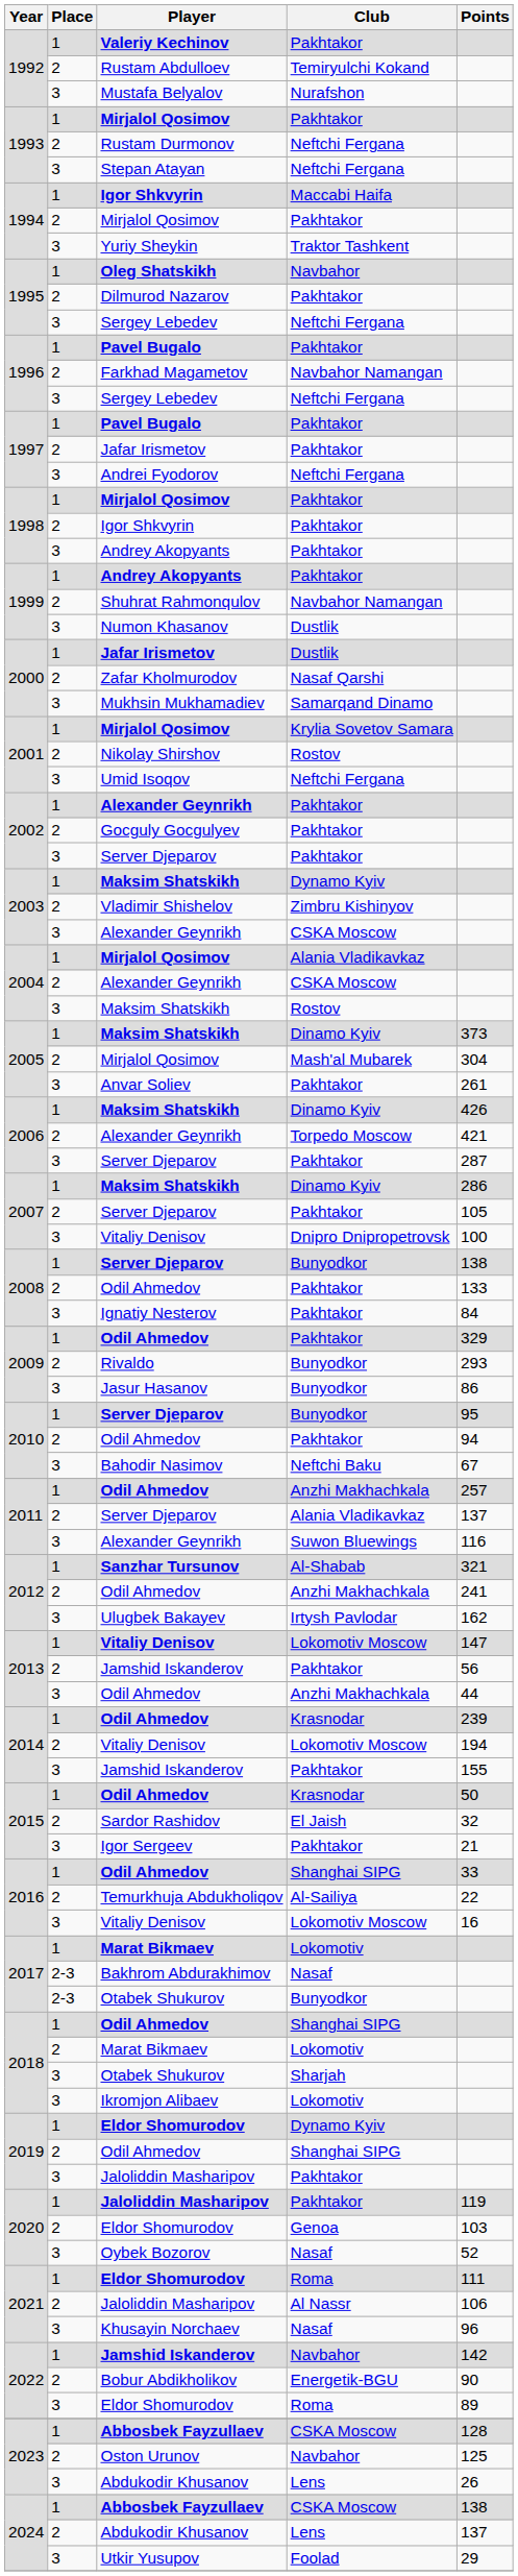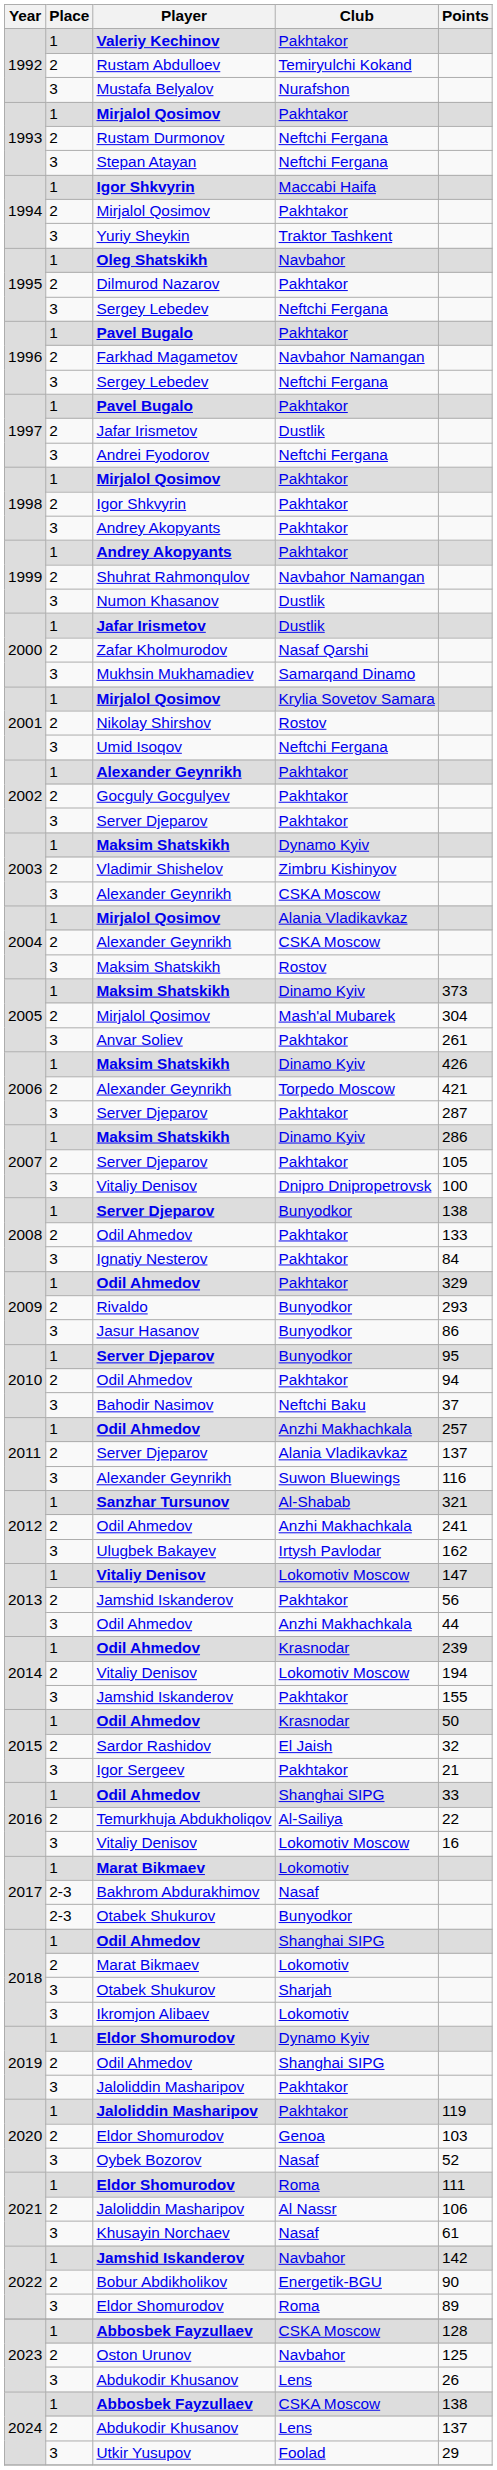 <table class="wikitable">
 <tr>
 <th>Year</th>
 <th>Place</th>
 <th>Player</th>
 <th>Club</th>
 <th>Points</th>
 </tr>
 <tr bgcolor=#dddddd>
 <td rowspan="3">1992</td>
 <td>1</td>
 <td><strong><a href='#'>Valeriy Kechinov</a></strong></td>
 <td> <a href='#'>Pakhtakor</a></td>
 <td></td>
 </tr>
 <tr>
 <td>2</td>
 <td><a href='#'>Rustam Abdulloev</a></td>
 <td> <a href='#'>Temiryulchi Kokand</a></td>
 <td></td>
 </tr>
 <tr>
 <td>3</td>
 <td><a href='#'>Mustafa Belyalov</a></td>
 <td> <a href='#'>Nurafshon</a></td>
 <td></td>
 </tr>
 <tr bgcolor=#dddddd>
 <td rowspan="3">1993</td>
 <td>1</td>
 <td><strong><a href='#'>Mirjalol Qosimov</a></strong></td>
 <td> <a href='#'>Pakhtakor</a></td>
 <td></td>
 </tr>
 <tr>
 <td>2</td>
 <td><a href='#'>Rustam Durmonov</a></td>
 <td> <a href='#'>Neftchi Fergana</a></td>
 <td></td>
 </tr>
 <tr>
 <td>3</td>
 <td><a href='#'>Stepan Atayan</a></td>
 <td> <a href='#'>Neftchi Fergana</a></td>
 <td></td>
 </tr>
 <tr bgcolor=#dddddd>
 <td rowspan="3">1994</td>
 <td>1</td>
 <td><strong><a href='#'>Igor Shkvyrin</a></strong></td>
 <td> <a href='#'>Maccabi Haifa</a></td>
 <td></td>
 </tr>
 <tr>
 <td>2</td>
 <td><a href='#'>Mirjalol Qosimov</a></td>
 <td> <a href='#'>Pakhtakor</a></td>
 <td></td>
 </tr>
 <tr>
 <td>3</td>
 <td><a href='#'>Yuriy Sheykin</a></td>
 <td> <a href='#'>Traktor Tashkent</a></td>
 <td></td>
 </tr>
 <tr bgcolor=#dddddd>
 <td rowspan="3">1995</td>
 <td>1</td>
 <td><strong><a href='#'>Oleg Shatskikh</a></strong></td>
 <td> <a href='#'>Navbahor</a></td>
 <td></td>
 </tr>
 <tr>
 <td>2</td>
 <td><a href='#'>Dilmurod Nazarov</a></td>
 <td> <a href='#'>Pakhtakor</a></td>
 <td></td>
 </tr>
 <tr>
 <td>3</td>
 <td><a href='#'>Sergey Lebedev</a></td>
 <td> <a href='#'>Neftchi Fergana</a></td>
 <td></td>
 </tr>
 <tr bgcolor=#dddddd>
 <td rowspan="3">1996</td>
 <td>1</td>
 <td><strong><a href='#'>Pavel Bugalo</a></strong></td>
 <td> <a href='#'>Pakhtakor</a></td>
 <td></td>
 </tr>
 <tr>
 <td>2</td>
 <td><a href='#'>Farkhad Magametov</a></td>
 <td> <a href='#'>Navbahor Namangan</a></td>
 <td></td>
 </tr>
 <tr>
 <td>3</td>
 <td><a href='#'>Sergey Lebedev</a></td>
 <td> <a href='#'>Neftchi Fergana</a></td>
 <td></td>
 </tr>
 <tr bgcolor=#dddddd>
 <td rowspan="3">1997</td>
 <td>1</td>
 <td><strong><a href='#'>Pavel Bugalo</a></strong></td>
 <td> <a href='#'>Pakhtakor</a></td>
 <td></td>
 </tr>
 <tr>
 <td>2</td>
 <td><a href='#'>Jafar Irismetov</a></td>
-<td> <a href='#'>Pakhtakor</a></td>
+<td> <a href='#'>Dustlik</a></td>
 <td></td>
 </tr>
 <tr>
 <td>3</td>
 <td><a href='#'>Andrei Fyodorov</a></td>
 <td> <a href='#'>Neftchi Fergana</a></td>
 <td></td>
 </tr>
 <tr bgcolor=#dddddd>
 <td rowspan="3">1998</td>
 <td>1</td>
 <td><strong><a href='#'>Mirjalol Qosimov</a></strong></td>
 <td> <a href='#'>Pakhtakor</a></td>
 <td></td>
 </tr>
 <tr>
 <td>2</td>
 <td><a href='#'>Igor Shkvyrin</a></td>
 <td> <a href='#'>Pakhtakor</a></td>
 <td></td>
 </tr>
 <tr>
 <td>3</td>
 <td><a href='#'>Andrey Akopyants</a></td>
 <td> <a href='#'>Pakhtakor</a></td>
 <td></td>
 </tr>
 <tr bgcolor=#dddddd>
 <td rowspan="3">1999</td>
 <td>1</td>
 <td><strong><a href='#'>Andrey Akopyants</a></strong></td>
 <td> <a href='#'>Pakhtakor</a></td>
 <td></td>
 </tr>
 <tr>
 <td>2</td>
 <td><a href='#'>Shuhrat Rahmonqulov</a></td>
 <td> <a href='#'>Navbahor Namangan</a></td>
 <td></td>
 </tr>
 <tr>
 <td>3</td>
 <td><a href='#'>Numon Khasanov</a></td>
 <td> <a href='#'>Dustlik</a></td>
 <td></td>
 </tr>
 <tr bgcolor=#dddddd>
 <td rowspan="3">2000</td>
 <td>1</td>
 <td><strong><a href='#'>Jafar Irismetov</a></strong></td>
 <td> <a href='#'>Dustlik</a></td>
 <td></td>
 </tr>
 <tr>
 <td>2</td>
 <td><a href='#'>Zafar Kholmurodov</a></td>
 <td> <a href='#'>Nasaf Qarshi</a></td>
 <td></td>
 </tr>
 <tr>
 <td>3</td>
 <td><a href='#'>Mukhsin Mukhamadiev</a></td>
 <td> <a href='#'>Samarqand Dinamo</a></td>
 <td></td>
 </tr>
 <tr bgcolor=#dddddd>
 <td rowspan="3">2001</td>
 <td>1</td>
 <td><strong><a href='#'>Mirjalol Qosimov</a></strong></td>
 <td> <a href='#'>Krylia Sovetov Samara</a></td>
 <td></td>
 </tr>
 <tr>
 <td>2</td>
 <td><a href='#'>Nikolay Shirshov</a></td>
 <td> <a href='#'>Rostov</a></td>
 <td></td>
 </tr>
 <tr>
 <td>3</td>
 <td><a href='#'>Umid Isoqov</a></td>
 <td> <a href='#'>Neftchi Fergana</a></td>
 <td></td>
 </tr>
 <tr bgcolor=#dddddd>
 <td rowspan="3">2002</td>
 <td>1</td>
 <td><strong><a href='#'>Alexander Geynrikh</a></strong></td>
 <td> <a href='#'>Pakhtakor</a></td>
 <td></td>
 </tr>
 <tr>
 <td>2</td>
 <td><a href='#'>Gocguly Gocgulyev</a></td>
 <td> <a href='#'>Pakhtakor</a></td>
 <td></td>
 </tr>
 <tr>
 <td>3</td>
 <td><a href='#'>Server Djeparov</a></td>
 <td> <a href='#'>Pakhtakor</a></td>
 <td></td>
 </tr>
 <tr bgcolor=#dddddd>
 <td rowspan="3">2003</td>
 <td>1</td>
 <td><strong><a href='#'>Maksim Shatskikh</a></strong></td>
 <td> <a href='#'>Dynamo Kyiv</a></td>
 <td></td>
 </tr>
 <tr>
 <td>2</td>
 <td><a href='#'>Vladimir Shishelov</a></td>
 <td> <a href='#'>Zimbru Kishinyov</a></td>
 <td></td>
 </tr>
 <tr>
 <td>3</td>
 <td><a href='#'>Alexander Geynrikh</a></td>
 <td> <a href='#'>CSKA Moscow</a></td>
 <td></td>
 </tr>
 <tr bgcolor=#dddddd>
 <td rowspan="3">2004</td>
 <td>1</td>
 <td><strong><a href='#'>Mirjalol Qosimov</a></strong></td>
 <td> <a href='#'>Alania Vladikavkaz</a></td>
 <td></td>
 </tr>
 <tr>
 <td>2</td>
 <td><a href='#'>Alexander Geynrikh</a></td>
 <td> <a href='#'>CSKA Moscow</a></td>
 <td></td>
 </tr>
 <tr>
 <td>3</td>
 <td><a href='#'>Maksim Shatskikh</a></td>
 <td> <a href='#'>Rostov</a></td>
 <td></td>
 </tr>
 <tr bgcolor=#dddddd>
 <td rowspan="3">2005</td>
 <td>1 </td>
 <td><strong><a href='#'>Maksim Shatskikh</a></strong></td>
 <td> <a href='#'>Dinamo Kyiv</a></td>
 <td>373 </td>
 </tr>
 <tr>
 <td>2</td>
 <td><a href='#'>Mirjalol Qosimov</a></td>
 <td> <a href='#'>Mash'al Mubarek</a></td>
 <td>304</td>
 </tr>
 <tr>
 <td>3</td>
 <td><a href='#'>Anvar Soliev</a></td>
 <td> <a href='#'>Pakhtakor</a></td>
 <td>261</td>
 </tr>
 <tr bgcolor=#dddddd>
 <td rowspan="3">2006</td>
 <td>1</td>
 <td><strong><a href='#'>Maksim Shatskikh</a></strong></td>
 <td> <a href='#'>Dinamo Kyiv</a></td>
 <td>426 </td>
 </tr>
 <tr>
 <td>2</td>
 <td><a href='#'>Alexander Geynrikh</a></td>
 <td> <a href='#'>Torpedo Moscow</a></td>
 <td>421</td>
 </tr>
 <tr>
 <td>3</td>
 <td><a href='#'>Server Djeparov</a></td>
 <td> <a href='#'>Pakhtakor</a></td>
 <td>287</td>
 </tr>
 <tr bgcolor=#dddddd>
 <td rowspan="3">2007</td>
 <td>1</td>
 <td><strong><a href='#'>Maksim Shatskikh</a></strong></td>
 <td> <a href='#'>Dinamo Kyiv</a></td>
 <td>286 </td>
 </tr>
 <tr>
 <td>2</td>
 <td><a href='#'>Server Djeparov</a></td>
 <td> <a href='#'>Pakhtakor</a></td>
 <td>105</td>
 </tr>
 <tr>
 <td>3</td>
 <td><a href='#'>Vitaliy Denisov</a></td>
 <td> <a href='#'>Dnipro Dnipropetrovsk</a></td>
 <td>100</td>
 </tr>
 <tr bgcolor=#dddddd>
 <td rowspan="3">2008</td>
 <td>1</td>
 <td><strong><a href='#'>Server Djeparov</a></strong></td>
 <td> <a href='#'>Bunyodkor</a></td>
 <td>138 </td>
 </tr>
 <tr>
 <td>2</td>
 <td><a href='#'>Odil Ahmedov</a></td>
 <td> <a href='#'>Pakhtakor</a></td>
 <td>133</td>
 </tr>
 <tr>
 <td>3</td>
 <td><a href='#'>Ignatiy Nesterov</a></td>
 <td> <a href='#'>Pakhtakor</a></td>
 <td>84</td>
 </tr>
 <tr bgcolor=#dddddd>
 <td rowspan="3">2009</td>
 <td>1</td>
 <td><strong><a href='#'>Odil Ahmedov</a></strong></td>
 <td> <a href='#'>Pakhtakor</a></td>
 <td>329 </td>
 </tr>
 <tr>
 <td>2</td>
 <td><a href='#'>Rivaldo</a></td>
 <td> <a href='#'>Bunyodkor</a></td>
 <td>293</td>
 </tr>
 <tr>
 <td>3</td>
 <td><a href='#'>Jasur Hasanov</a></td>
 <td> <a href='#'>Bunyodkor</a></td>
 <td>86</td>
 </tr>
 <tr bgcolor=#dddddd>
 <td rowspan="3">2010</td>
 <td>1</td>
 <td><strong><a href='#'>Server Djeparov</a></strong></td>
 <td> <a href='#'>Bunyodkor</a></td>
 <td>95 </td>
 </tr>
 <tr>
 <td>2</td>
 <td><a href='#'>Odil Ahmedov</a></td>
 <td> <a href='#'>Pakhtakor</a></td>
 <td>94</td>
 </tr>
 <tr>
 <td>3</td>
 <td><a href='#'>Bahodir Nasimov</a></td>
 <td> <a href='#'>Neftchi Baku</a></td>
-<td>67</td>
+<td>37</td>
 </tr>
 <tr bgcolor=#dddddd>
 <td rowspan="3">2011</td>
 <td>1</td>
 <td><strong><a href='#'>Odil Ahmedov</a></strong></td>
 <td> <a href='#'>Anzhi Makhachkala</a></td>
 <td>257 </td>
 </tr>
 <tr>
 <td>2</td>
 <td><a href='#'>Server Djeparov</a></td>
 <td> <a href='#'>Alania Vladikavkaz</a></td>
 <td>137 </td>
 </tr>
 <tr>
 <td>3</td>
 <td><a href='#'>Alexander Geynrikh</a></td>
 <td> <a href='#'>Suwon Bluewings</a></td>
 <td>116</td>
 </tr>
 <tr bgcolor=#dddddd>
 <td rowspan="3">2012</td>
 <td>1</td>
 <td><strong><a href='#'>Sanzhar Tursunov</a></strong></td>
 <td> <a href='#'>Al-Shabab</a></td>
 <td>321 </td>
 </tr>
 <tr>
 <td>2</td>
 <td><a href='#'>Odil Ahmedov</a></td>
 <td> <a href='#'>Anzhi Makhachkala</a></td>
 <td>241</td>
 </tr>
 <tr>
 <td>3</td>
 <td><a href='#'>Ulugbek Bakayev</a></td>
 <td> <a href='#'>Irtysh Pavlodar</a></td>
 <td>162</td>
 </tr>
 <tr bgcolor=#dddddd>
 <td rowspan="3">2013</td>
 <td>1</td>
 <td><strong><a href='#'>Vitaliy Denisov</a></strong></td>
 <td> <a href='#'>Lokomotiv Moscow</a></td>
 <td>147 </td>
 </tr>
 <tr>
 <td>2</td>
 <td><a href='#'>Jamshid Iskanderov</a></td>
 <td> <a href='#'>Pakhtakor</a></td>
 <td>56</td>
 </tr>
 <tr>
 <td>3</td>
 <td><a href='#'>Odil Ahmedov</a></td>
 <td> <a href='#'>Anzhi Makhachkala</a></td>
 <td>44</td>
 </tr>
 <tr bgcolor=#dddddd>
 <td rowspan="3">2014</td>
 <td>1</td>
 <td><strong><a href='#'>Odil Ahmedov</a></strong></td>
 <td> <a href='#'>Krasnodar</a></td>
 <td>239 </td>
 </tr>
 <tr>
 <td>2</td>
 <td><a href='#'>Vitaliy Denisov</a></td>
 <td> <a href='#'>Lokomotiv Moscow</a></td>
 <td>194</td>
 </tr>
 <tr>
 <td>3</td>
 <td><a href='#'>Jamshid Iskanderov</a></td>
 <td> <a href='#'>Pakhtakor</a></td>
 <td>155</td>
 </tr>
 <tr bgcolor=#dddddd>
 <td rowspan="3">2015</td>
 <td>1</td>
 <td><strong><a href='#'>Odil Ahmedov</a></strong></td>
 <td> <a href='#'>Krasnodar</a></td>
 <td>50</td>
 </tr>
 <tr>
 <td>2</td>
 <td><a href='#'>Sardor Rashidov</a></td>
 <td> <a href='#'>El Jaish</a></td>
 <td>32</td>
 </tr>
 <tr>
 <td>3</td>
 <td><a href='#'>Igor Sergeev</a></td>
 <td> <a href='#'>Pakhtakor</a></td>
 <td>21</td>
 </tr>
 <tr bgcolor=#dddddd>
 <td rowspan="3">2016</td>
 <td>1</td>
 <td><strong><a href='#'>Odil Ahmedov</a></strong></td>
 <td> <a href='#'>Shanghai SIPG</a></td>
 <td>33 </td>
 </tr>
 <tr>
 <td>2</td>
 <td><a href='#'>Temurkhuja Abdukholiqov</a></td>
 <td> <a href='#'>Al-Sailiya</a></td>
 <td>22</td>
 </tr>
 <tr>
 <td>3</td>
 <td><a href='#'>Vitaliy Denisov</a></td>
 <td> <a href='#'>Lokomotiv Moscow</a></td>
 <td>16</td>
 </tr>
 <tr bgcolor=#dddddd>
 <td rowspan="3">2017</td>
 <td>1</td>
 <td><strong><a href='#'>Marat Bikmaev</a></strong></td>
 <td> <a href='#'>Lokomotiv</a></td>
 <td></td>
 </tr>
 <tr>
 <td>2-3</td>
 <td><a href='#'>Bakhrom Abdurakhimov</a></td>
 <td> <a href='#'>Nasaf</a></td>
 <td></td>
 </tr>
 <tr>
 <td>2-3</td>
 <td><a href='#'>Otabek Shukurov</a></td>
 <td> <a href='#'>Bunyodkor</a></td>
 <td></td>
 </tr>
 <tr bgcolor=#dddddd>
 <td rowspan="4">2018</td>
 <td>1</td>
 <td><strong><a href='#'>Odil Ahmedov</a></strong></td>
 <td> <a href='#'>Shanghai SIPG</a></td>
 <td></td>
 </tr>
 <tr>
 <td>2</td>
 <td><a href='#'>Marat Bikmaev</a></td>
 <td> <a href='#'>Lokomotiv</a></td>
 <td></td>
 </tr>
 <tr>
 <td>3</td>
 <td><a href='#'>Otabek Shukurov</a></td>
 <td> <a href='#'>Sharjah</a></td>
 <td></td>
 </tr>
 <tr>
 <td>3</td>
 <td><a href='#'>Ikromjon Alibaev</a></td>
 <td> <a href='#'>Lokomotiv</a></td>
 <td></td>
 </tr>
 <tr bgcolor=#dddddd>
 <td rowspan="3">2019</td>
 <td>1</td>
 <td><strong><a href='#'>Eldor Shomurodov</a></strong></td>
 <td> <a href='#'>Dynamo Kyiv</a></td>
 <td></td>
 </tr>
 <tr>
 <td>2</td>
 <td><a href='#'>Odil Ahmedov</a></td>
 <td> <a href='#'>Shanghai SIPG</a></td>
 <td></td>
 </tr>
 <tr>
 <td>3</td>
 <td><a href='#'>Jaloliddin Masharipov</a></td>
 <td> <a href='#'>Pakhtakor</a></td>
 <td></td>
 </tr>
 <tr bgcolor=#dddddd>
 <td rowspan="3">2020</td>
 <td>1</td>
 <td><strong><a href='#'>Jaloliddin Masharipov</a></strong></td>
 <td> <a href='#'>Pakhtakor</a></td>
 <td>119 </td>
 </tr>
 <tr>
 <td>2</td>
 <td><a href='#'>Eldor Shomurodov</a></td>
 <td> <a href='#'>Genoa</a></td>
 <td>103</td>
 </tr>
 <tr>
 <td>3</td>
 <td><a href='#'>Oybek Bozorov</a></td>
 <td> <a href='#'>Nasaf</a></td>
 <td>52</td>
 </tr>
 <tr bgcolor=#dddddd>
 <td rowspan="3">2021</td>
 <td>1</td>
 <td><strong><a href='#'>Eldor Shomurodov</a></strong></td>
 <td> <a href='#'>Roma</a></td>
 <td>111 </td>
 </tr>
 <tr>
 <td>2</td>
 <td><a href='#'>Jaloliddin Masharipov</a></td>
 <td> <a href='#'>Al Nassr</a></td>
 <td>106</td>
 </tr>
 <tr>
 <td>3</td>
 <td><a href='#'>Khusayin Norchaev</a></td>
 <td> <a href='#'>Nasaf</a></td>
-<td>96</td>
+<td>61</td>
 </tr>
 <tr bgcolor=#dddddd>
 <td rowspan="3">2022</td>
 <td>1</td>
 <td><strong><a href='#'>Jamshid Iskanderov</a></strong></td>
 <td> <a href='#'>Navbahor</a></td>
 <td>142 </td>
 </tr>
 <tr>
 <td>2</td>
 <td><a href='#'>Bobur Abdikholikov</a></td>
 <td> <a href='#'>Energetik-BGU</a></td>
 <td>90</td>
 </tr>
 <tr>
 <td>3</td>
 <td><a href='#'>Eldor Shomurodov</a></td>
 <td> <a href='#'>Roma</a></td>
 <td>89</td>
 </tr>
 <tr>
 </tr>
 <tr bgcolor=#dddddd>
 <td rowspan="3">2023</td>
 <td>1</td>
 <td><strong><a href='#'>Abbosbek Fayzullaev</a></strong></td>
 <td> <a href='#'>CSKA Moscow</a></td>
 <td>128 </td>
 </tr>
 <tr>
 <td>2</td>
 <td><a href='#'>Oston Urunov</a></td>
 <td> <a href='#'>Navbahor</a></td>
 <td>125</td>
 </tr>
 <tr>
 <td>3</td>
 <td><a href='#'>Abdukodir Khusanov</a></td>
 <td> <a href='#'>Lens</a></td>
 <td>26</td>
 </tr>
 <tr bgcolor=#dddddd>
 <td rowspan="3">2024</td>
 <td>1</td>
 <td><strong><a href='#'>Abbosbek Fayzullaev</a></strong></td>
 <td> <a href='#'>CSKA Moscow</a></td>
 <td>138 </td>
 </tr>
 <tr>
 <td>2</td>
 <td><a href='#'>Abdukodir Khusanov</a></td>
 <td> <a href='#'>Lens</a></td>
 <td>137</td>
 </tr>
 <tr>
 <td>3</td>
 <td><a href='#'>Utkir Yusupov</a></td>
 <td> <a href='#'>Foolad</a></td>
 <td>29</td>
 </tr>
 <tr>
 </tr>
 </table>
